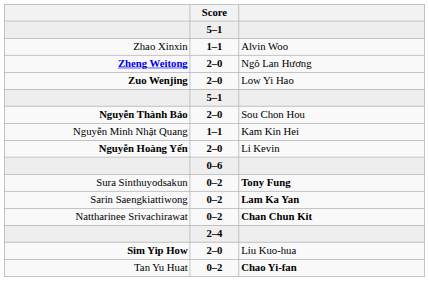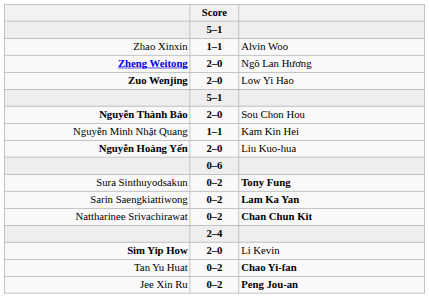 <table class="wikitable" style="text-align: center;">
 <tr>
 <th align="right" width="270"></th>
 <th width="65">Score</th>
 <th align="left" width="270"></th>
 </tr>
 <tr style="background:#eeeeee;">
 <td align=right><strong></strong></td>
 <td align=center><strong>5–1</strong></td>
 <td align=left></td>
 </tr>
 <tr>
 <td align=right>Zhao Xinxin</td>
 <td align=center><strong>1–1</strong></td>
 <td align=left>Alvin Woo</td>
 </tr>
 <tr>
 <td align=right><strong><a href='#'>Zheng Weitong</a></strong></td>
 <td align=center><strong>2–0</strong></td>
 <td align=left>Ngô Lan Hương</td>
 </tr>
 <tr>
 <td align=right><strong>Zuo Wenjing</strong></td>
 <td align=center><strong>2–0</strong></td>
 <td align=left>Low Yi Hao</td>
 </tr>
 <tr style="background:#eeeeee;">
 <td align=right><strong></strong></td>
 <td align=center><strong>5–1</strong></td>
 <td align=left></td>
 </tr>
 <tr>
 <td align=right><strong>Nguyễn Thành Bảo</strong></td>
 <td align=center><strong>2–0</strong></td>
 <td align=left>Sou Chon Hou</td>
 </tr>
 <tr>
 <td align=right>Nguyễn Minh Nhật Quang</td>
 <td align=center><strong>1–1</strong></td>
 <td align=left>Kam Kin Hei</td>
 </tr>
 <tr>
 <td align=right><strong>Nguyễn Hoàng Yến</strong></td>
 <td align=center><strong>2–0</strong></td>
-<td align=left>Li Kevin</td>
+<td align=left>Liu Kuo-hua</td>
 </tr>
 <tr style="background:#eeeeee;">
 <td align=right></td>
 <td align=center><strong>0–6</strong></td>
 <td align=left><strong></strong></td>
 </tr>
 <tr>
 <td align=right>Sura Sinthuyodsakun</td>
 <td align=center><strong>0–2</strong></td>
 <td align=left><strong>Tony Fung</strong></td>
 </tr>
 <tr>
 <td align=right>Sarin Saengkiattiwong</td>
 <td align=center><strong>0–2</strong></td>
 <td align=left><strong>Lam Ka Yan</strong></td>
 </tr>
 <tr>
 <td align=right>Nattharinee Srivachirawat</td>
 <td align=center><strong>0–2</strong></td>
 <td align=left><strong>Chan Chun Kit</strong></td>
 </tr>
 <tr style="background:#eeeeee;">
 <td align=right></td>
 <td align=center><strong>2–4</strong></td>
 <td align=left><strong></strong></td>
 </tr>
 <tr>
 <td align=right><strong>Sim Yip How</strong></td>
 <td align=center><strong>2–0</strong></td>
-<td align=left>Liu Kuo-hua</td>
+<td align=left>Li Kevin</td>
 </tr>
 <tr>
 <td align=right>Tan Yu Huat</td>
 <td align=center><strong>0–2</strong></td>
 <td align=left><strong>Chao Yi-fan</strong></td>
 </tr>
+<tr>
+<td align=right>Jee Xin Ru</td>
+<td align=center><strong>0–2</strong></td>
+<td align=left><strong>Peng Jou-an</strong></td>
+</tr>
 </table>
